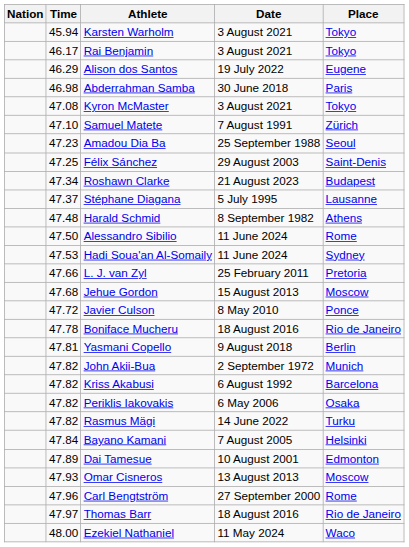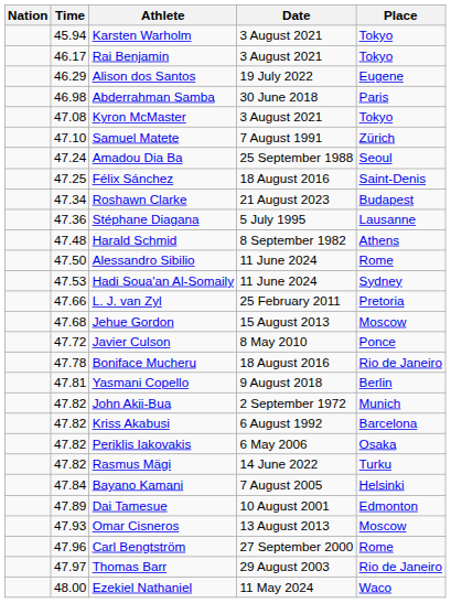 <table class="wikitable sortable" style="font-size:95%;">
 <tr>
 <th>Nation</th>
 <th>Time</th>
 <th>Athlete</th>
 <th>Date</th>
 <th>Place</th>
 </tr>
 <tr>
 <td></td>
 <td>45.94</td>
 <td><a href='#'>Karsten Warholm</a></td>
 <td>3 August 2021</td>
 <td><a href='#'>Tokyo</a></td>
 </tr>
 <tr>
 <td></td>
 <td>46.17</td>
 <td><a href='#'>Rai Benjamin</a></td>
 <td>3 August 2021</td>
 <td><a href='#'>Tokyo</a></td>
 </tr>
 <tr>
 <td></td>
 <td>46.29</td>
 <td><a href='#'>Alison dos Santos</a></td>
 <td>19 July 2022</td>
 <td><a href='#'>Eugene</a></td>
 </tr>
 <tr>
 <td></td>
 <td>46.98</td>
 <td><a href='#'>Abderrahman Samba</a></td>
 <td>30 June 2018</td>
 <td><a href='#'>Paris</a></td>
 </tr>
 <tr>
 <td></td>
 <td>47.08</td>
 <td><a href='#'>Kyron McMaster</a></td>
 <td>3 August 2021</td>
 <td><a href='#'>Tokyo</a></td>
 </tr>
 <tr>
 <td></td>
 <td>47.10</td>
 <td><a href='#'>Samuel Matete</a></td>
 <td>7 August 1991</td>
 <td><a href='#'>Zürich</a></td>
 </tr>
 <tr>
 <td></td>
-<td>47.23</td>
+<td>47.24</td>
 <td><a href='#'>Amadou Dia Ba</a></td>
 <td>25 September 1988</td>
 <td><a href='#'>Seoul</a></td>
 </tr>
 <tr>
 <td></td>
 <td>47.25</td>
 <td><a href='#'>Félix Sánchez</a></td>
-<td>29 August 2003</td>
+<td>18 August 2016</td>
 <td><a href='#'>Saint-Denis</a></td>
 </tr>
 <tr>
 <td></td>
 <td>47.34</td>
 <td><a href='#'>Roshawn Clarke</a></td>
 <td>21 August 2023</td>
 <td><a href='#'>Budapest</a></td>
 </tr>
 <tr>
 <td></td>
-<td>47.37</td>
+<td>47.36</td>
 <td><a href='#'>Stéphane Diagana</a></td>
 <td>5 July 1995</td>
 <td><a href='#'>Lausanne</a></td>
 </tr>
 <tr>
 <td></td>
 <td>47.48</td>
 <td><a href='#'>Harald Schmid</a></td>
 <td>8 September 1982</td>
 <td><a href='#'>Athens</a></td>
 </tr>
 <tr>
 <td></td>
 <td>47.50</td>
 <td><a href='#'>Alessandro Sibilio</a></td>
 <td>11 June 2024</td>
 <td><a href='#'>Rome</a></td>
 </tr>
 <tr>
 <td></td>
 <td>47.53</td>
 <td><a href='#'>Hadi Soua'an Al-Somaily</a></td>
 <td>11 June 2024</td>
 <td><a href='#'>Sydney</a></td>
 </tr>
 <tr>
 <td></td>
 <td>47.66</td>
 <td><a href='#'>L. J. van Zyl</a></td>
 <td>25 February 2011</td>
 <td><a href='#'>Pretoria</a></td>
 </tr>
 <tr>
 <td></td>
 <td>47.68</td>
 <td><a href='#'>Jehue Gordon</a></td>
 <td>15 August 2013</td>
 <td><a href='#'>Moscow</a></td>
 </tr>
 <tr>
 <td></td>
 <td>47.72</td>
 <td><a href='#'>Javier Culson</a></td>
 <td>8 May 2010</td>
 <td><a href='#'>Ponce</a></td>
 </tr>
 <tr>
 <td></td>
 <td>47.78</td>
 <td><a href='#'>Boniface Mucheru</a></td>
 <td>18 August 2016</td>
 <td><a href='#'>Rio de Janeiro</a></td>
 </tr>
 <tr>
 <td></td>
 <td>47.81</td>
 <td><a href='#'>Yasmani Copello</a></td>
 <td>9 August 2018</td>
 <td><a href='#'>Berlin</a></td>
 </tr>
 <tr>
 <td></td>
 <td>47.82</td>
 <td><a href='#'>John Akii-Bua</a></td>
 <td>2 September 1972</td>
 <td><a href='#'>Munich</a></td>
 </tr>
 <tr>
 <td></td>
 <td>47.82</td>
 <td><a href='#'>Kriss Akabusi</a></td>
 <td>6 August 1992</td>
 <td><a href='#'>Barcelona</a></td>
 </tr>
 <tr>
 <td></td>
 <td>47.82</td>
 <td><a href='#'>Periklis Iakovakis</a></td>
 <td>6 May 2006</td>
 <td><a href='#'>Osaka</a></td>
 </tr>
 <tr>
 <td></td>
 <td>47.82</td>
 <td><a href='#'>Rasmus Mägi</a></td>
 <td>14 June 2022</td>
 <td><a href='#'>Turku</a></td>
 </tr>
 <tr>
 <td></td>
 <td>47.84</td>
 <td><a href='#'>Bayano Kamani</a></td>
 <td>7 August 2005</td>
 <td><a href='#'>Helsinki</a></td>
 </tr>
 <tr>
 <td></td>
 <td>47.89</td>
 <td><a href='#'>Dai Tamesue</a></td>
 <td>10 August 2001</td>
 <td><a href='#'>Edmonton</a></td>
 </tr>
 <tr>
 <td></td>
 <td>47.93</td>
 <td><a href='#'>Omar Cisneros</a></td>
 <td>13 August 2013</td>
 <td><a href='#'>Moscow</a></td>
 </tr>
 <tr>
 <td></td>
 <td>47.96</td>
 <td><a href='#'>Carl Bengtström</a></td>
 <td>27 September 2000</td>
 <td><a href='#'>Rome</a></td>
 </tr>
 <tr>
 <td></td>
 <td>47.97</td>
 <td><a href='#'>Thomas Barr</a></td>
-<td>18 August 2016</td>
+<td>29 August 2003</td>
 <td><a href='#'>Rio de Janeiro</a></td>
 </tr>
 <tr>
 <td></td>
 <td>48.00</td>
 <td><a href='#'>Ezekiel Nathaniel</a></td>
 <td>11 May 2024</td>
 <td><a href='#'>Waco</a></td>
 </tr>
 </table>
